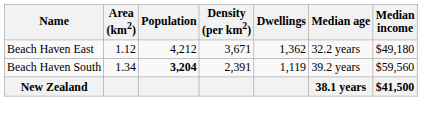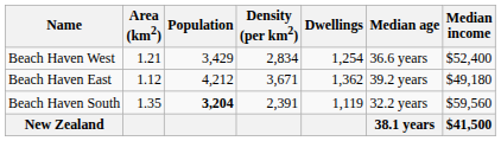 <table class="wikitable">
 <tr>
 <th>Name</th>
 <th>Area<br>(km<sup>2</sup>)</th>
 <th>Population</th>
 <th>Density<br>(per km<sup>2</sup>)</th>
 <th>Dwellings</th>
 <th>Median age</th>
 <th>Median<br>income</th>
 </tr>
 <tr>
+<td>Beach Haven West</td>
+<td style="text-align:right;">1.21</td>
+<td style="text-align:right;">3,429</td>
+<td style="text-align:right;">2,834</td>
+<td style="text-align:right;">1,254</td>
+<td>36.6 years</td>
+<td>$52,400</td>
+</tr>
+<tr>
 <td>Beach Haven East</td>
 <td style="text-align:right;">1.12</td>
 <td style="text-align:right;">4,212</td>
 <td style="text-align:right;">3,671</td>
 <td style="text-align:right;">1,362</td>
-<td>32.2 years</td>
+<td>39.2 years</td>
 <td>$49,180</td>
 </tr>
 <tr>
 <td>Beach Haven South</td>
-<td style="text-align:right;">1.34</td>
+<td style="text-align:right;">1.35</td>
 <td style="text-align:right;"><strong>3,204</strong></td>
 <td style="text-align:right;">2,391</td>
 <td style="text-align:right;">1,119</td>
-<td>39.2 years</td>
+<td>32.2 years</td>
 <td>$59,560</td>
 </tr>
 <tr>
 <th>New Zealand</th>
 <th></th>
 <th></th>
 <th></th>
 <th></th>
 <th>38.1 years</th>
 <th style="text-align:left;">$41,500</th>
 </tr>
 </table>
